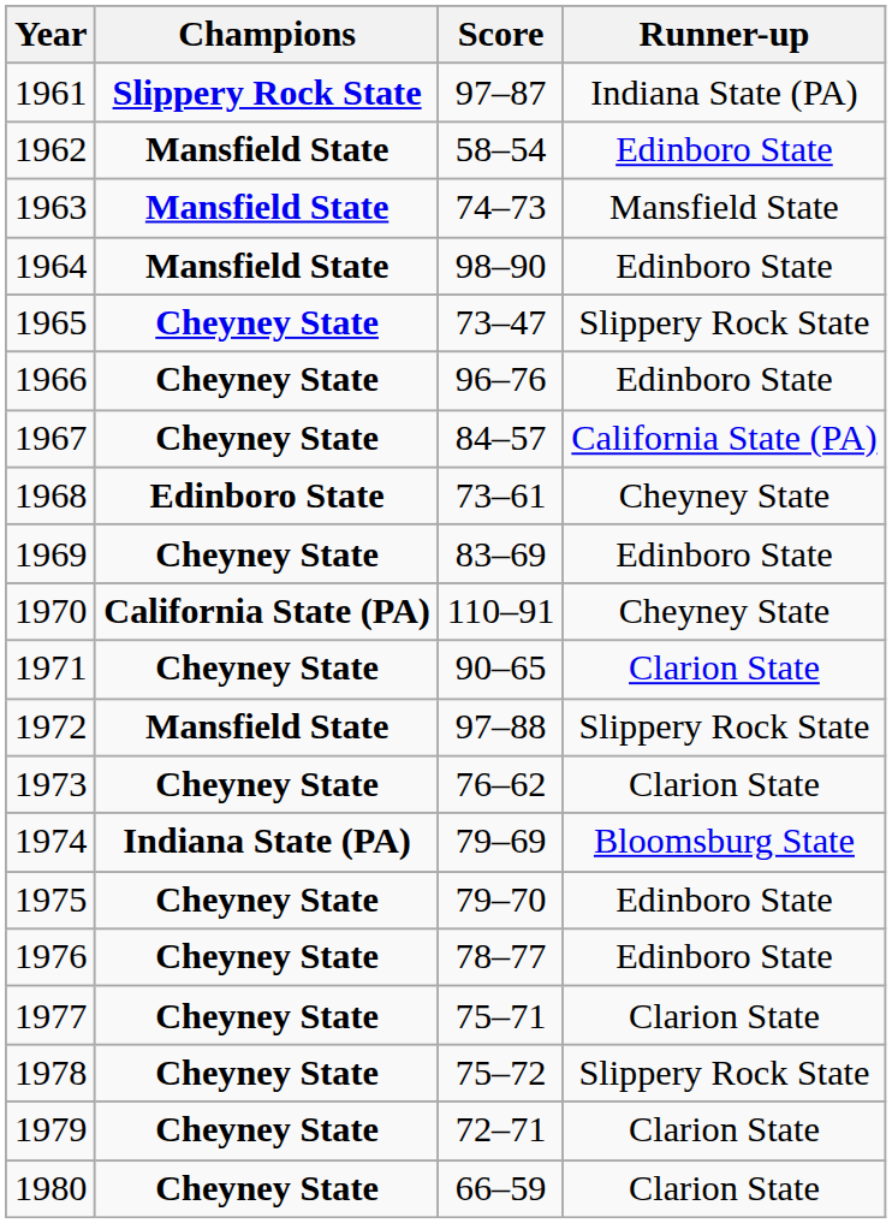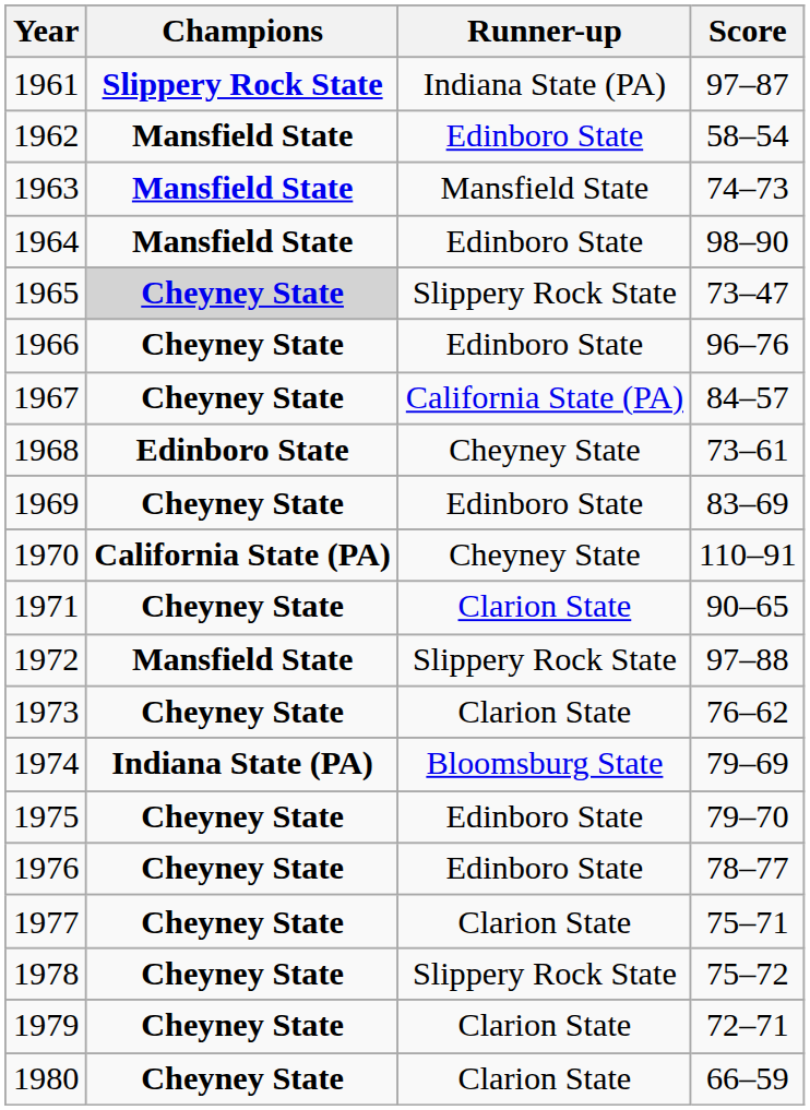 <table class="wikitable sortable">
 <tr>
 <th>Year</th>
 <th>Champions</th>
+<th>Runner-up</th>
 <th>Score</th>
-<th>Runner-up</th>
 </tr>
 <tr align=center>
 <td>1961</td>
 <td><strong><a href='#'>Slippery Rock State</a></strong></td>
+<td>Indiana State (PA)</td>
 <td>97–87</td>
-<td>Indiana State (PA)</td>
 </tr>
 <tr align=center>
 <td>1962</td>
 <td><strong>Mansfield State</strong></td>
+<td><a href='#'>Edinboro State</a></td>
 <td>58–54</td>
-<td><a href='#'>Edinboro State</a></td>
 </tr>
 <tr align=center>
 <td>1963</td>
 <td><strong><a href='#'>Mansfield State</a></strong></td>
+<td>Mansfield State</td>
 <td>74–73</td>
-<td>Mansfield State</td>
 </tr>
 <tr align=center>
 <td>1964</td>
 <td><strong>Mansfield State</strong></td>
+<td>Edinboro State</td>
 <td>98–90</td>
-<td>Edinboro State</td>
 </tr>
 <tr align=center>
 <td>1965</td>
-<td><strong><a href='#'>Cheyney State</a></strong></td>
+<td style="background: lightgrey;"><strong><a href='#'>Cheyney State</a></strong></td>
+<td>Slippery Rock State</td>
 <td>73–47</td>
-<td>Slippery Rock State</td>
 </tr>
 <tr align=center>
 <td>1966</td>
 <td><strong>Cheyney State</strong></td>
+<td>Edinboro State</td>
 <td>96–76</td>
-<td>Edinboro State</td>
 </tr>
 <tr align=center>
 <td>1967</td>
 <td><strong>Cheyney State</strong></td>
+<td><a href='#'>California State (PA)</a></td>
 <td>84–57</td>
-<td><a href='#'>California State (PA)</a></td>
 </tr>
 <tr align=center>
 <td>1968</td>
 <td><strong>Edinboro State</strong></td>
+<td>Cheyney State</td>
 <td>73–61</td>
-<td>Cheyney State</td>
 </tr>
 <tr align=center>
 <td>1969</td>
 <td><strong>Cheyney State</strong></td>
+<td>Edinboro State</td>
 <td>83–69</td>
-<td>Edinboro State</td>
 </tr>
 <tr align=center>
 <td>1970</td>
 <td><strong>California State (PA)</strong></td>
+<td>Cheyney State</td>
 <td>110–91</td>
-<td>Cheyney State</td>
 </tr>
 <tr align=center>
 <td>1971</td>
 <td><strong>Cheyney State</strong></td>
+<td><a href='#'>Clarion State</a></td>
 <td>90–65</td>
-<td><a href='#'>Clarion State</a></td>
 </tr>
 <tr align=center>
 <td>1972</td>
 <td><strong>Mansfield State</strong></td>
+<td>Slippery Rock State</td>
 <td>97–88</td>
-<td>Slippery Rock State</td>
 </tr>
 <tr align=center>
 <td>1973</td>
 <td><strong>Cheyney State</strong></td>
+<td>Clarion State</td>
 <td>76–62</td>
-<td>Clarion State</td>
 </tr>
 <tr align=center>
 <td>1974</td>
 <td><strong>Indiana State (PA)</strong></td>
+<td><a href='#'>Bloomsburg State</a></td>
 <td>79–69</td>
-<td><a href='#'>Bloomsburg State</a></td>
 </tr>
 <tr align=center>
 <td>1975</td>
 <td><strong>Cheyney State</strong></td>
+<td>Edinboro State</td>
 <td>79–70</td>
-<td>Edinboro State</td>
 </tr>
 <tr align=center>
 <td>1976</td>
 <td><strong>Cheyney State</strong></td>
+<td>Edinboro State</td>
 <td>78–77</td>
-<td>Edinboro State</td>
 </tr>
 <tr align=center>
 <td>1977</td>
 <td><strong>Cheyney State</strong></td>
+<td>Clarion State</td>
 <td>75–71</td>
-<td>Clarion State</td>
 </tr>
 <tr align=center>
 <td>1978</td>
 <td><strong>Cheyney State</strong></td>
+<td>Slippery Rock State</td>
 <td>75–72</td>
-<td>Slippery Rock State</td>
 </tr>
 <tr align=center>
 <td>1979</td>
 <td><strong>Cheyney State</strong></td>
+<td>Clarion State</td>
 <td>72–71</td>
-<td>Clarion State</td>
 </tr>
 <tr align=center>
 <td>1980</td>
 <td><strong>Cheyney State</strong></td>
+<td>Clarion State</td>
 <td>66–59</td>
-<td>Clarion State</td>
 </tr>
 </table>
